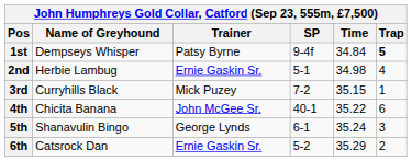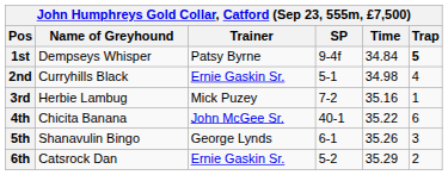 <table class="wikitable">
 <tr>
 <th colspan="6"><a href='#'>John Humphreys Gold Collar</a>, <a href='#'>Catford</a> (Sep 23, 555m, £7,500)</th>
 </tr>
 <tr>
 <th width=30>Pos</th>
 <th width=180>Name of Greyhound</th>
 <th width=150>Trainer</th>
 <th width=50>SP</th>
 <th width=50>Time</th>
 <th width=30>Trap</th>
 </tr>
 <tr>
 <th>1st</th>
 <td>Dempseys Whisper</td>
 <td>Patsy Byrne</td>
 <td>9-4f</td>
 <td>34.84</td>
 <td><strong>5</strong></td>
 </tr>
 <tr>
 <th>2nd</th>
-<td>Herbie Lambug</td>
+<td>Curryhills Black</td>
 <td><a href='#'>Ernie Gaskin Sr.</a></td>
 <td>5-1</td>
 <td>34.98</td>
 <td>4</td>
 </tr>
 <tr>
 <th>3rd</th>
-<td>Curryhills Black</td>
+<td>Herbie Lambug</td>
 <td>Mick Puzey</td>
 <td>7-2</td>
-<td>35.15</td>
+<td>35.16</td>
 <td>1</td>
 </tr>
 <tr>
 <th>4th</th>
 <td>Chicita Banana</td>
 <td><a href='#'>John McGee Sr.</a></td>
 <td>40-1</td>
 <td>35.22</td>
 <td>6</td>
 </tr>
 <tr>
 <th>5th</th>
 <td>Shanavulin Bingo</td>
 <td>George Lynds</td>
 <td>6-1</td>
-<td>35.24</td>
+<td>35.26</td>
 <td>3</td>
 </tr>
 <tr>
 <th>6th</th>
 <td>Catsrock Dan</td>
 <td><a href='#'>Ernie Gaskin Sr.</a></td>
 <td>5-2</td>
 <td>35.29</td>
 <td>2</td>
 </tr>
 </table>
